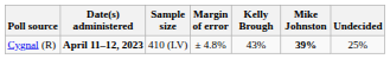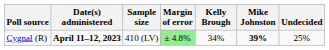 <table class="wikitable" style="font-size:90%;text-align:center;">
 <tr valign=bottom>
 <th>Poll source</th>
 <th>Date(s)<br>administered</th>
 <th>Sample<br>size</th>
 <th>Margin<br>of error</th>
 <th style="width:60px;">Kelly<br>Brough</th>
 <th style="width:60px;">Mike<br>Johnston</th>
 <th>Undecided</th>
 </tr>
 <tr>
 <td style="text-align:left;"><a href='#'>Cygnal</a> (R)</td>
 <td><strong>April 11–12, 2023</strong></td>
 <td>410 (LV)</td>
-<td>± 4.8%</td>
-<td>43%</td>
+<td style="background: lightgreen;">± 4.8%</td>
+<td>34%</td>
 <td><strong>39%</strong></td>
 <td>25%</td>
 </tr>
 </table>
